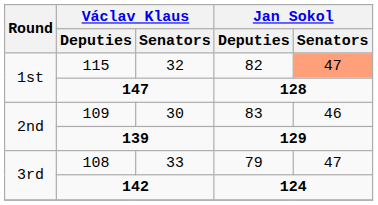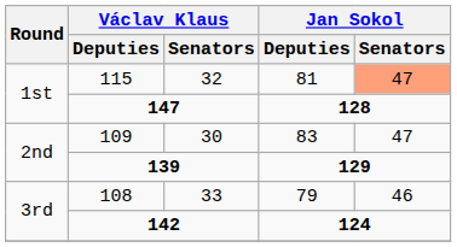 <table class="wikitable">
 <tr>
 <th rowspan="2">Round</th>
 <th colspan="2"><a href='#'>Václav Klaus</a></th>
 <th colspan="2"><a href='#'>Jan Sokol</a></th>
 </tr>
 <tr>
 <th>Deputies</th>
 <th>Senators</th>
 <th>Deputies</th>
 <th>Senators</th>
 </tr>
 <tr>
 <td rowspan="2" style="text-align:center;">1st</td>
 <td align=center>115</td>
 <td align=center>32</td>
-<td align=center>82</td>
+<td align=center>81</td>
 <td align=center style="background: lightsalmon;">47</td>
 </tr>
 <tr style="text-align:center;">
 <td colspan="2"><strong>147</strong></td>
 <td colspan="2"><strong>128</strong></td>
 </tr>
 <tr>
 <td rowspan="2" style="text-align:center;">2nd</td>
 <td align=center>109</td>
 <td align=center>30</td>
 <td align=center>83</td>
-<td align=center>46</td>
+<td align=center>47</td>
 </tr>
 <tr style="text-align:center;">
 <td colspan="2"><strong>139</strong></td>
 <td colspan="2"><strong>129</strong></td>
 </tr>
 <tr>
 <td rowspan="2" style="text-align:center;">3rd</td>
 <td align=center>108</td>
 <td align=center>33</td>
 <td align=center>79</td>
-<td align=center>47</td>
+<td align=center>46</td>
 </tr>
 <tr style="text-align:center;">
 <td colspan="2"><strong>142</strong></td>
 <td colspan="2"><strong>124</strong></td>
 </tr>
 <tr>
 </tr>
 </table>
